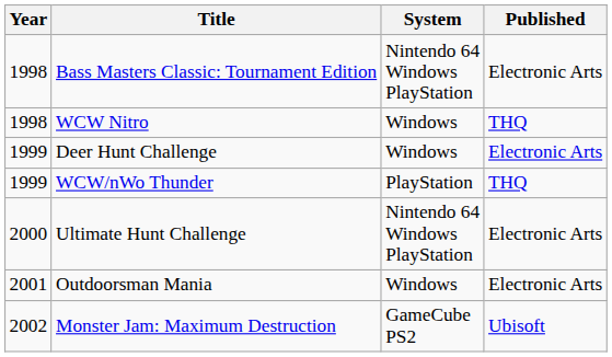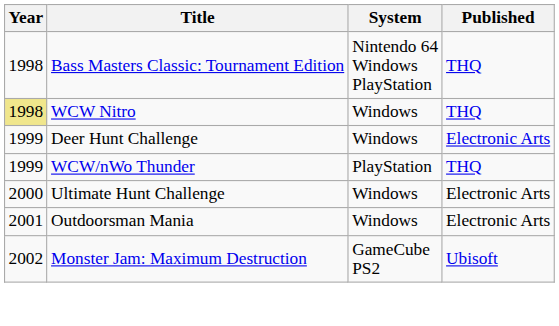 <table class="wikitable">
 <tr>
 <th>Year</th>
 <th>Title</th>
 <th>System</th>
 <th>Published</th>
 </tr>
 <tr>
 <td>1998</td>
 <td><a href='#'>Bass Masters Classic: Tournament Edition</a></td>
 <td>Nintendo 64<br>Windows<br>PlayStation</td>
-<td>Electronic Arts</td>
+<td><a href='#'>THQ</a></td>
 </tr>
 <tr>
-<td>1998</td>
+<td style="background: khaki;">1998</td>
 <td><a href='#'>WCW Nitro</a></td>
 <td>Windows</td>
 <td><a href='#'>THQ</a></td>
 </tr>
 <tr>
 <td>1999</td>
 <td>Deer Hunt Challenge</td>
 <td>Windows</td>
 <td><a href='#'>Electronic Arts</a></td>
 </tr>
 <tr>
 <td>1999</td>
 <td><a href='#'>WCW/nWo Thunder</a></td>
 <td>PlayStation</td>
 <td><a href='#'>THQ</a></td>
 </tr>
 <tr>
 <td>2000</td>
 <td>Ultimate Hunt Challenge</td>
-<td>Nintendo 64<br>Windows<br>PlayStation</td>
+<td>Windows</td>
 <td>Electronic Arts</td>
 </tr>
 <tr>
 <td>2001</td>
 <td>Outdoorsman Mania</td>
 <td>Windows</td>
 <td>Electronic Arts</td>
 </tr>
 <tr>
 <td>2002</td>
 <td><a href='#'>Monster Jam: Maximum Destruction</a></td>
 <td>GameCube<br>PS2</td>
 <td><a href='#'>Ubisoft</a></td>
 </tr>
 </table>
